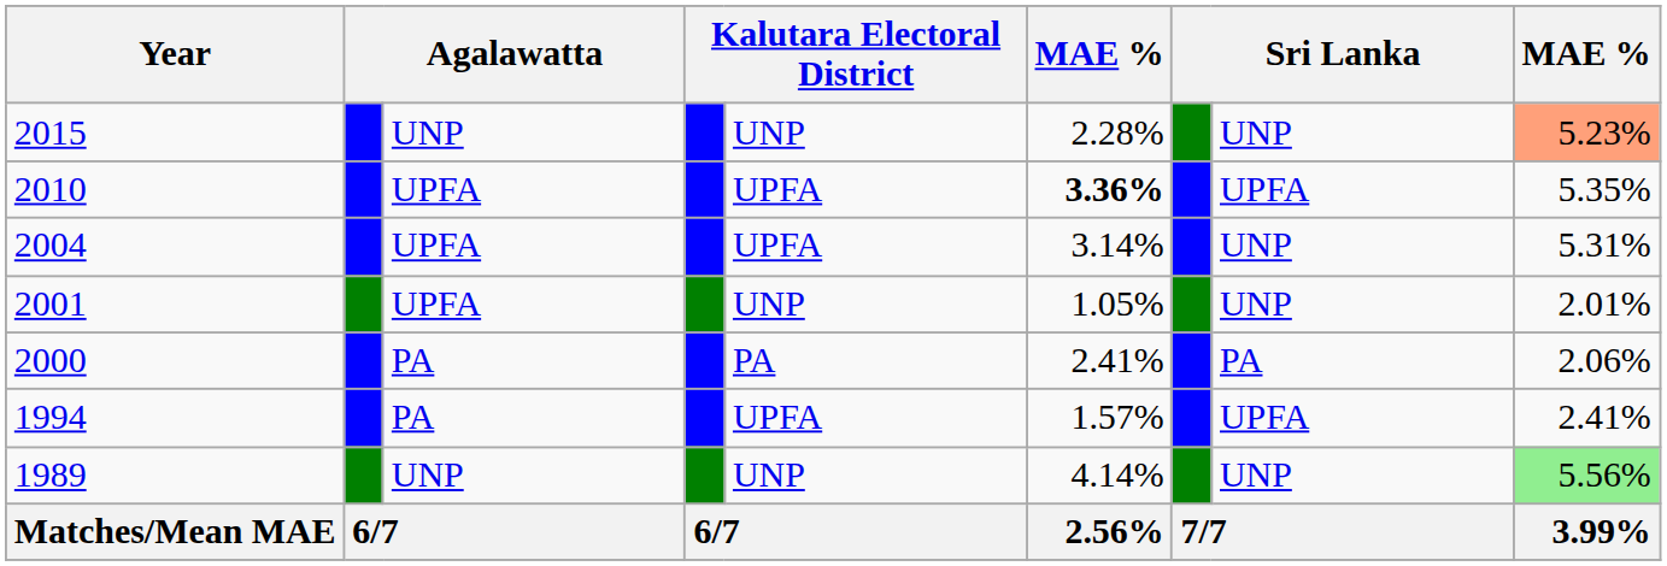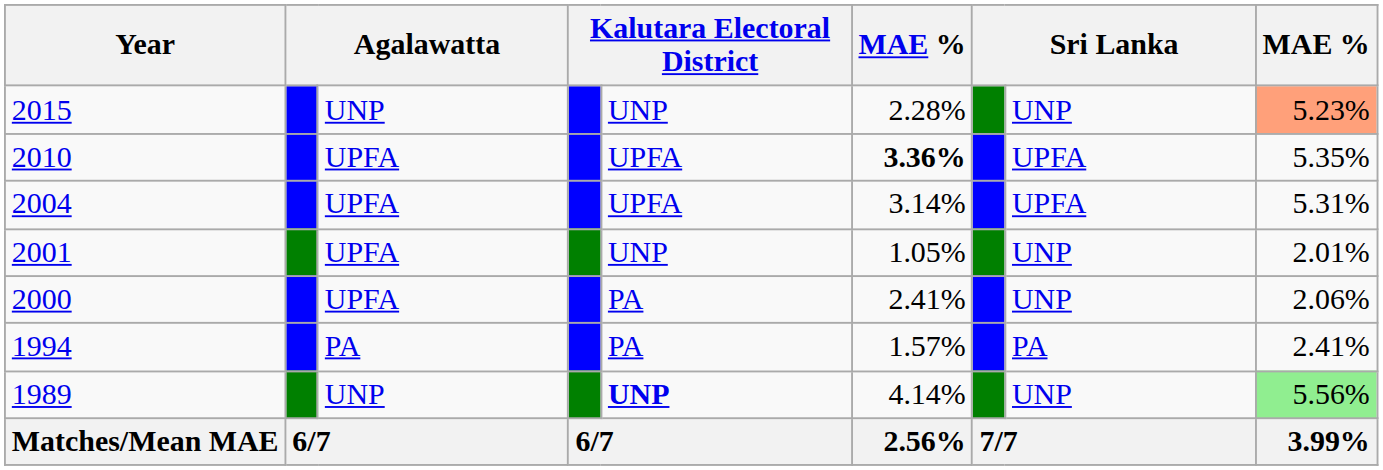 <table class="wikitable">
 <tr>
 <th>Year</th>
 <th colspan="2" width="144px">Agalawatta</th>
 <th colspan="2" width="144px"><a href='#'>Kalutara Electoral District</a></th>
 <th><a href='#'>MAE</a> %</th>
 <th colspan="2" width="144px">Sri Lanka</th>
 <th>MAE %</th>
 </tr>
 <tr>
 <td><a href='#'>2015</a></td>
 <td style="background-color:blue;" width="10px"></td>
 <td style="text-align:left;"><a href='#'>UNP</a></td>
 <td style="background-color:blue;" width="10px"></td>
 <td style="text-align:left;"><a href='#'>UNP</a></td>
 <td style="text-align:right;">2.28%</td>
 <td style="background-color:green;" width="10px"></td>
 <td style="text-align:left;"><a href='#'>UNP</a></td>
 <td style="background: lightsalmon; text-align:right;">5.23%</td>
 </tr>
 <tr>
 <td><a href='#'>2010</a></td>
 <td style="background-color:blue;" width="10px"></td>
 <td style="text-align:left;"><a href='#'>UPFA</a></td>
 <td style="background-color:blue;" width="10px"></td>
 <td style="text-align:left;"><a href='#'>UPFA</a></td>
 <td style="text-align:right;"><strong>3.36%</strong></td>
 <td style="background-color:blue;" width="10px"></td>
 <td style="text-align:left;"><a href='#'>UPFA</a></td>
 <td style="text-align:right;">5.35%</td>
 </tr>
 <tr>
 <td><a href='#'>2004</a></td>
 <td style="background-color:blue;" width="10px"></td>
 <td style="text-align:left;"><a href='#'>UPFA</a></td>
 <td style="background-color:blue;" width="10px"></td>
 <td style="text-align:left;"><a href='#'>UPFA</a></td>
 <td style="text-align:right;">3.14%</td>
 <td style="background-color:blue;" width="10px"></td>
-<td style="text-align:left;"><a href='#'>UNP</a></td>
+<td style="text-align:left;"><a href='#'>UPFA</a></td>
 <td style="text-align:right;">5.31%</td>
 </tr>
 <tr>
 <td><a href='#'>2001</a></td>
 <td style="background-color:green;" width="10px"></td>
 <td style="text-align:left;"><a href='#'>UPFA</a></td>
 <td style="background-color:green;" width="10px"></td>
 <td style="text-align:left;"><a href='#'>UNP</a></td>
 <td style="text-align:right;">1.05%</td>
 <td style="background-color:green;" width="10px"></td>
 <td style="text-align:left;"><a href='#'>UNP</a></td>
 <td style="text-align:right;">2.01%</td>
 </tr>
 <tr>
 <td><a href='#'>2000</a></td>
 <td style="background-color:blue;" width="10px"></td>
-<td style="text-align:left;"><a href='#'>PA</a></td>
+<td style="text-align:left;"><a href='#'>UPFA</a></td>
 <td style="background-color:blue;" width="10px"></td>
 <td style="text-align:left;"><a href='#'>PA</a></td>
 <td style="text-align:right;">2.41%</td>
 <td style="background-color:blue;" width="10px"></td>
-<td style="text-align:left;"><a href='#'>PA</a></td>
+<td style="text-align:left;"><a href='#'>UNP</a></td>
 <td style="text-align:right;">2.06%</td>
 </tr>
 <tr>
 <td><a href='#'>1994</a></td>
 <td style="background-color:blue;" width="10px"></td>
 <td style="text-align:left;"><a href='#'>PA</a></td>
 <td style="background-color:blue;" width="10px"></td>
-<td style="text-align:left;"><a href='#'>UPFA</a></td>
+<td style="text-align:left;"><a href='#'>PA</a></td>
 <td style="text-align:right;">1.57%</td>
 <td style="background-color:blue;" width="10px"></td>
-<td style="text-align:left;"><a href='#'>UPFA</a></td>
+<td style="text-align:left;"><a href='#'>PA</a></td>
 <td style="text-align:right;">2.41%</td>
 </tr>
 <tr>
 <td><a href='#'>1989</a></td>
 <td style="background-color:green;" width="10px"></td>
 <td style="text-align:left;"><a href='#'>UNP</a></td>
 <td style="background-color:green;" width="10px"></td>
-<td style="text-align:left;"><a href='#'>UNP</a></td>
+<td style="text-align:left;"><strong><a href='#'>UNP</a></strong></td>
 <td style="text-align:right;">4.14%</td>
 <td style="background-color:green;" width="10px"></td>
 <td style="text-align:left;"><a href='#'>UNP</a></td>
 <td style="background: lightgreen; text-align:right;">5.56%</td>
 </tr>
 <tr>
 <th>Matches/Mean MAE</th>
 <th style="text-align:left;"colspan="2" width="144px">6/7</th>
 <th style="text-align:left;"colspan="2" width="144px">6/7</th>
 <th style="text-align:right;">2.56%</th>
 <th style="text-align:left;"colspan="2" width="144px">7/7</th>
 <th style="text-align:right;">3.99%</th>
 </tr>
 </table>
